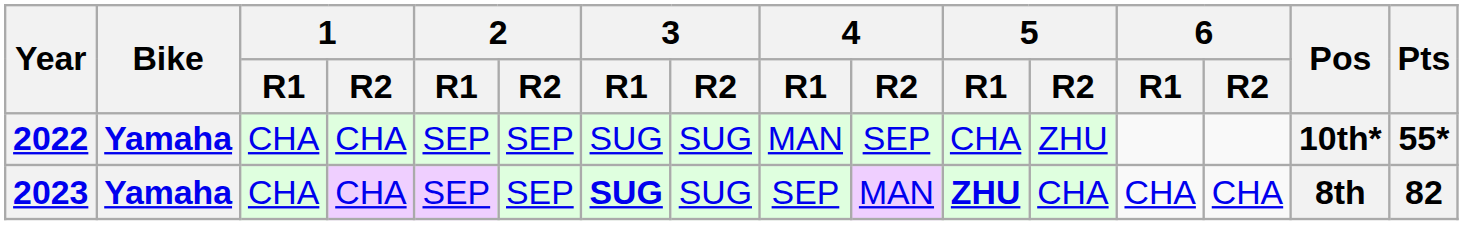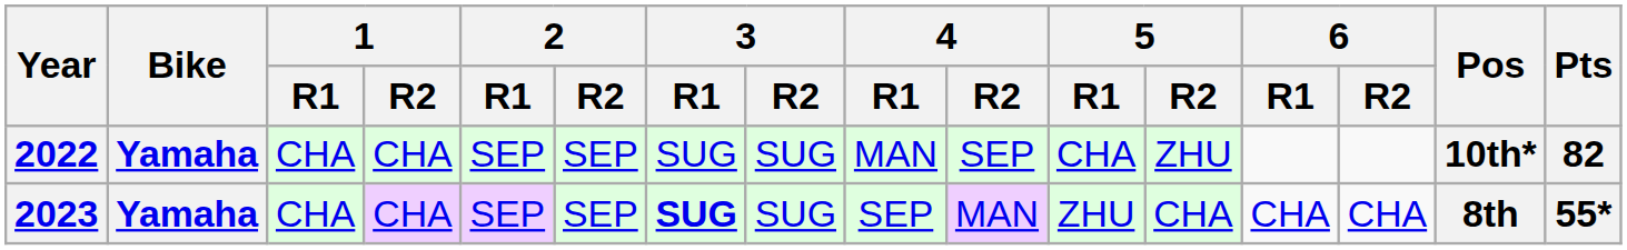 <table class="wikitable" style="text-align:center; font-size:90%">
 <tr>
 <th valign="middle" rowspan=2>Year</th>
 <th valign="middle" rowspan=2>Bike</th>
 <th colspan=2>1</th>
 <th colspan=2>2</th>
 <th colspan=2>3</th>
 <th colspan=2>4</th>
 <th colspan=2>5</th>
 <th colspan=2>6</th>
 <th rowspan=2>Pos</th>
 <th rowspan=2>Pts</th>
 </tr>
 <tr>
 <th>R1</th>
 <th>R2</th>
 <th>R1</th>
 <th>R2</th>
 <th>R1</th>
 <th>R2</th>
 <th>R1</th>
 <th>R2</th>
 <th>R1</th>
 <th>R2</th>
 <th>R1</th>
 <th>R2</th>
 </tr>
 <tr>
 <th><a href='#'>2022</a></th>
 <th><a href='#'>Yamaha</a></th>
 <td style="background:#dfffdf;"><a href='#'>CHA</a><br></td>
 <td style="background:#dfffdf;"><a href='#'>CHA</a><br></td>
 <td style="background:#dfffdf;"><a href='#'>SEP</a><br></td>
 <td style="background:#dfffdf;"><a href='#'>SEP</a><br></td>
 <td style="background:#dfffdf;"><a href='#'>SUG</a><br></td>
 <td style="background:#dfffdf;"><a href='#'>SUG</a><br></td>
 <td style="background:#dfffdf;"><a href='#'>MAN</a><br></td>
 <td style="background:#dfffdf;"><a href='#'>SEP</a><br></td>
 <td style="background:#dfffdf;"><a href='#'>CHA</a><br></td>
 <td style="background:#dfffdf;"><a href='#'>ZHU</a><br></td>
 <td></td>
 <td></td>
 <th style="background:#;">10th*</th>
-<th style="background:#;">55*</th>
+<th style="background:#;">82</th>
 </tr>
 <tr>
 <th><a href='#'>2023</a></th>
 <th><a href='#'>Yamaha</a></th>
 <td style="background:#dfffdf;"><a href='#'>CHA</a><br></td>
 <td style="background:#efcfff;"><a href='#'>CHA</a><br></td>
 <td style="background:#efcfff;"><a href='#'>SEP</a><br></td>
 <td style="background:#dfffdf;"><a href='#'>SEP</a><br></td>
 <td style="background:#dfffdf;"><strong><a href='#'>SUG</a><br></strong></td>
 <td style="background:#dfffdf;"><a href='#'>SUG</a><br></td>
 <td style="background:#dfffdf;"><a href='#'>SEP</a><br></td>
 <td style="background:#efcfff;"><a href='#'>MAN</a><br></td>
-<td style="background:#dfffdf;"><strong><a href='#'>ZHU</a><br></strong></td>
+<td style="background:#dfffdf;"><a href='#'>ZHU</a><br></td>
 <td style="background:#dfffdf;"><a href='#'>CHA</a><br></td>
 <td style="background:#;"><a href='#'>CHA</a><br></td>
 <td style="background:#;"><a href='#'>CHA</a><br></td>
 <th style="background:#;">8th</th>
-<th style="background:#;">82</th>
+<th style="background:#;">55*</th>
 </tr>
 </table>
